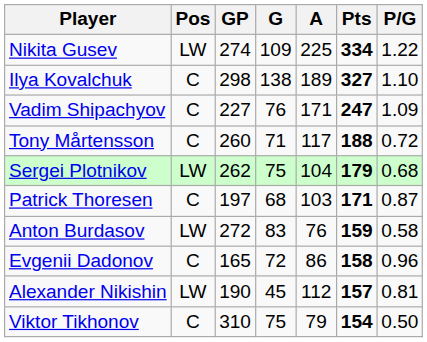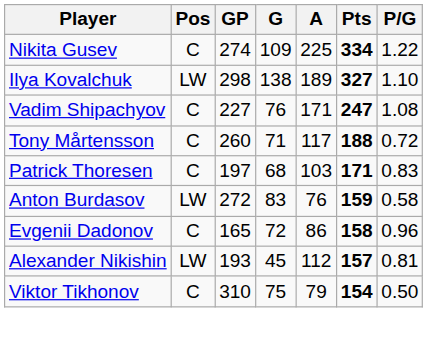 <table class="wikitable">
 <tr>
 <th>Player</th>
 <th>Pos</th>
 <th>GP</th>
 <th>G</th>
 <th>A</th>
 <th>Pts</th>
 <th>P/G</th>
 </tr>
 <tr style="text-align:center;">
 <td style="text-align:left;"> <a href='#'>Nikita Gusev</a></td>
-<td>LW</td>
+<td>C</td>
 <td>274</td>
 <td>109</td>
 <td>225</td>
 <td><strong>334</strong></td>
 <td>1.22</td>
 </tr>
 <tr style="text-align:center;">
 <td style="text-align:left;"> <a href='#'>Ilya Kovalchuk</a></td>
-<td>C</td>
+<td>LW</td>
 <td>298</td>
 <td>138</td>
 <td>189</td>
 <td><strong>327</strong></td>
 <td>1.10</td>
 </tr>
 <tr style="text-align:center;">
 <td style="text-align:left;"> <a href='#'>Vadim Shipachyov</a></td>
 <td>C</td>
 <td>227</td>
 <td>76</td>
 <td>171</td>
 <td><strong>247</strong></td>
-<td>1.09</td>
+<td>1.08</td>
 </tr>
 <tr style="text-align:center;">
 <td style="text-align:left;"> <a href='#'>Tony Mårtensson</a></td>
 <td>C</td>
 <td>260</td>
 <td>71</td>
 <td>117</td>
 <td><strong>188</strong></td>
 <td>0.72</td>
 </tr>
-<tr style="text-align:center;"  bgcolor="#cfc">
-<td style="text-align:left;"> <a href='#'>Sergei Plotnikov</a></td>
-<td>LW</td>
-<td>262</td>
-<td>75</td>
-<td>104</td>
-<td><strong>179</strong></td>
-<td>0.68</td>
-</tr>
 <tr style="text-align:center;">
 <td style="text-align:left;"> <a href='#'>Patrick Thoresen</a></td>
 <td>C</td>
 <td>197</td>
 <td>68</td>
 <td>103</td>
 <td><strong>171</strong></td>
-<td>0.87</td>
+<td>0.83</td>
 </tr>
 <tr style="text-align:center;">
 <td style="text-align:left;"> <a href='#'>Anton Burdasov</a></td>
 <td>LW</td>
 <td>272</td>
 <td>83</td>
 <td>76</td>
 <td><strong>159</strong></td>
 <td>0.58</td>
 </tr>
 <tr style="text-align:center;">
 <td style="text-align:left;"> <a href='#'>Evgenii Dadonov</a></td>
 <td>C</td>
 <td>165</td>
 <td>72</td>
 <td>86</td>
 <td><strong>158</strong></td>
 <td>0.96</td>
 </tr>
 <tr style="text-align:center;">
 <td style="text-align:left;"> <a href='#'>Alexander Nikishin</a></td>
 <td>LW</td>
-<td>190</td>
+<td>193</td>
 <td>45</td>
 <td>112</td>
 <td><strong>157</strong></td>
 <td>0.81</td>
 </tr>
 <tr style="text-align:center;">
 <td style="text-align:left;"> <a href='#'>Viktor Tikhonov</a></td>
 <td>C</td>
 <td>310</td>
 <td>75</td>
 <td>79</td>
 <td><strong>154</strong></td>
 <td>0.50</td>
 </tr>
 </table>
